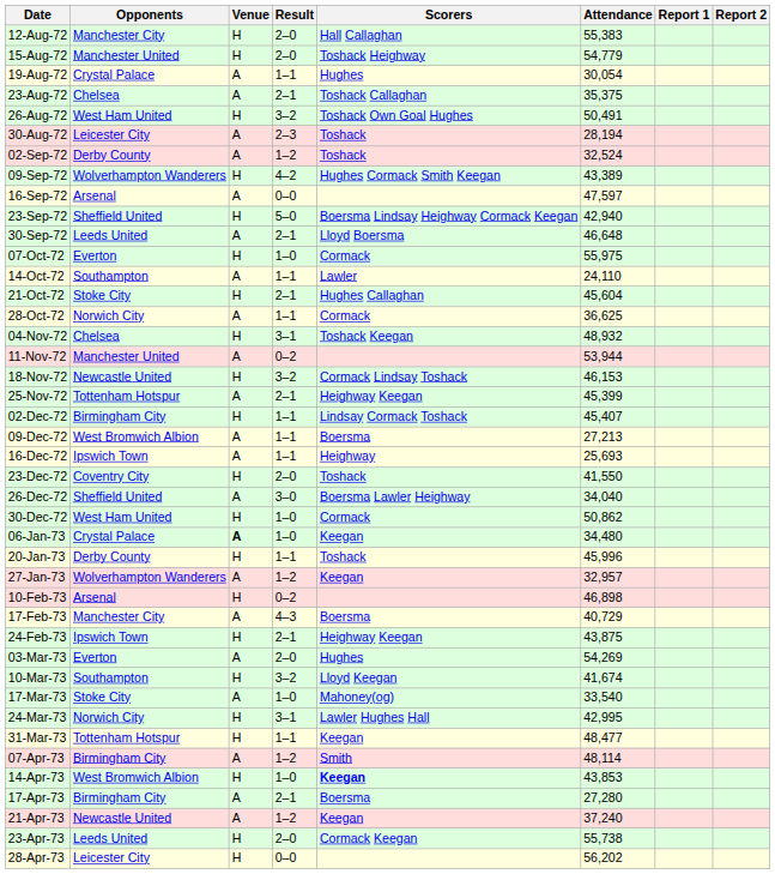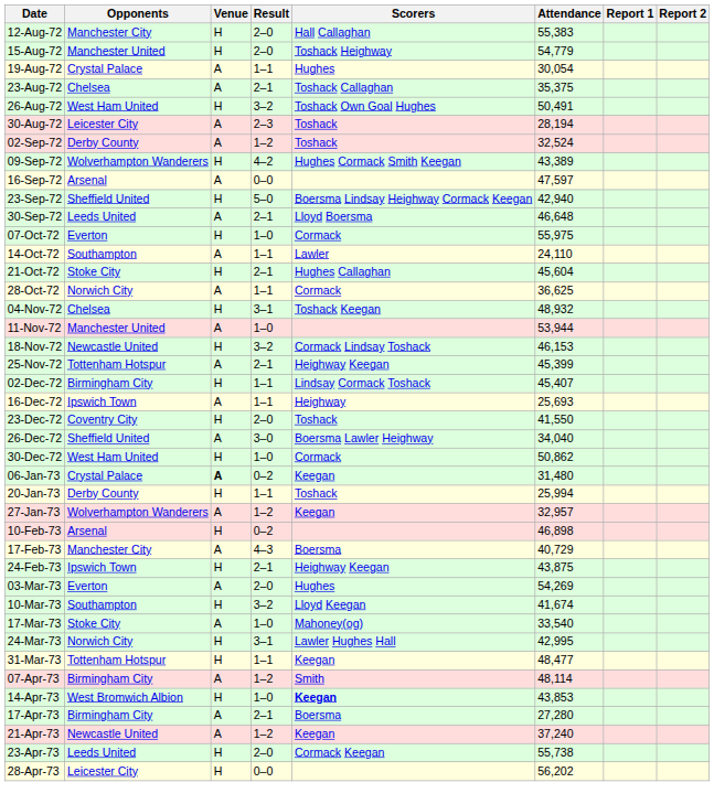 <table class=wikitable>
 <tr>
 <th>Date</th>
 <th>Opponents</th>
 <th>Venue</th>
 <th>Result</th>
 <th>Scorers</th>
 <th>Attendance</th>
 <th>Report 1</th>
 <th>Report 2</th>
 </tr>
 <tr bgcolor="#ddffdd">
 <td>12-Aug-72</td>
 <td><a href='#'>Manchester City</a></td>
 <td>H</td>
 <td>2–0</td>
 <td><a href='#'>Hall</a>  <a href='#'>Callaghan</a> </td>
 <td>55,383</td>
 <td></td>
 <td></td>
 </tr>
 <tr bgcolor="#ddffdd">
 <td>15-Aug-72</td>
 <td><a href='#'>Manchester United</a></td>
 <td>H</td>
 <td>2–0</td>
 <td><a href='#'>Toshack</a>  <a href='#'>Heighway</a> </td>
 <td>54,779</td>
 <td></td>
 <td></td>
 </tr>
 <tr bgcolor="#ffffdd">
 <td>19-Aug-72</td>
 <td><a href='#'>Crystal Palace</a></td>
 <td>A</td>
 <td>1–1</td>
 <td><a href='#'>Hughes</a> </td>
 <td>30,054</td>
 <td></td>
 <td></td>
 </tr>
 <tr bgcolor="#ddffdd">
 <td>23-Aug-72</td>
 <td><a href='#'>Chelsea</a></td>
 <td>A</td>
 <td>2–1</td>
 <td><a href='#'>Toshack</a>  <a href='#'>Callaghan</a> </td>
 <td>35,375</td>
 <td></td>
 <td></td>
 </tr>
 <tr bgcolor="#ddffdd">
 <td>26-Aug-72</td>
 <td><a href='#'>West Ham United</a></td>
 <td>H</td>
 <td>3–2</td>
 <td><a href='#'>Toshack</a>  <a href='#'>Own Goal</a>  <a href='#'>Hughes</a> </td>
 <td>50,491</td>
 <td></td>
 <td></td>
 </tr>
 <tr bgcolor="#ffdddd">
 <td>30-Aug-72</td>
 <td><a href='#'>Leicester City</a></td>
 <td>A</td>
 <td>2–3</td>
 <td><a href='#'>Toshack</a> </td>
 <td>28,194</td>
 <td></td>
 <td></td>
 </tr>
 <tr bgcolor="#ffdddd">
 <td>02-Sep-72</td>
 <td><a href='#'>Derby County</a></td>
 <td>A</td>
 <td>1–2</td>
 <td><a href='#'>Toshack</a> </td>
 <td>32,524</td>
 <td></td>
 <td></td>
 </tr>
 <tr bgcolor="#ddffdd">
 <td>09-Sep-72</td>
 <td><a href='#'>Wolverhampton Wanderers</a></td>
 <td>H</td>
 <td>4–2</td>
 <td><a href='#'>Hughes</a>  <a href='#'>Cormack</a>  <a href='#'>Smith</a>  <a href='#'>Keegan</a> </td>
 <td>43,389</td>
 <td></td>
 <td></td>
 </tr>
 <tr bgcolor="#ffffdd">
 <td>16-Sep-72</td>
 <td><a href='#'>Arsenal</a></td>
 <td>A</td>
 <td>0–0</td>
 <td></td>
 <td>47,597</td>
 <td></td>
 <td></td>
 </tr>
 <tr bgcolor="#ddffdd">
 <td>23-Sep-72</td>
 <td><a href='#'>Sheffield United</a></td>
 <td>H</td>
 <td>5–0</td>
 <td><a href='#'>Boersma</a>  <a href='#'>Lindsay</a>  <a href='#'>Heighway</a>  <a href='#'>Cormack</a>  <a href='#'>Keegan</a> </td>
 <td>42,940</td>
 <td></td>
 <td></td>
 </tr>
 <tr bgcolor="#ddffdd">
 <td>30-Sep-72</td>
 <td><a href='#'>Leeds United</a></td>
 <td>A</td>
 <td>2–1</td>
 <td><a href='#'>Lloyd</a>  <a href='#'>Boersma</a> </td>
 <td>46,648</td>
 <td></td>
 <td></td>
 </tr>
 <tr bgcolor="#ddffdd">
 <td>07-Oct-72</td>
 <td><a href='#'>Everton</a></td>
 <td>H</td>
 <td>1–0</td>
 <td><a href='#'>Cormack</a> </td>
 <td>55,975</td>
 <td></td>
 <td></td>
 </tr>
 <tr bgcolor="#ffffdd">
 <td>14-Oct-72</td>
 <td><a href='#'>Southampton</a></td>
 <td>A</td>
 <td>1–1</td>
 <td><a href='#'>Lawler</a> </td>
 <td>24,110</td>
 <td></td>
 <td></td>
 </tr>
 <tr bgcolor="#ddffdd">
 <td>21-Oct-72</td>
 <td><a href='#'>Stoke City</a></td>
 <td>H</td>
 <td>2–1</td>
 <td><a href='#'>Hughes</a>  <a href='#'>Callaghan</a> </td>
 <td>45,604</td>
 <td></td>
 <td></td>
 </tr>
 <tr bgcolor="#ffffdd">
 <td>28-Oct-72</td>
 <td><a href='#'>Norwich City</a></td>
 <td>A</td>
 <td>1–1</td>
 <td><a href='#'>Cormack</a> </td>
 <td>36,625</td>
 <td></td>
 <td></td>
 </tr>
 <tr bgcolor="#ddffdd">
 <td>04-Nov-72</td>
 <td><a href='#'>Chelsea</a></td>
 <td>H</td>
 <td>3–1</td>
 <td><a href='#'>Toshack</a>  <a href='#'>Keegan</a> </td>
 <td>48,932</td>
 <td></td>
 <td></td>
 </tr>
 <tr bgcolor="#ffdddd">
 <td>11-Nov-72</td>
 <td><a href='#'>Manchester United</a></td>
 <td>A</td>
-<td>0–2</td>
+<td>1–0</td>
 <td></td>
 <td>53,944</td>
 <td></td>
 <td></td>
 </tr>
 <tr bgcolor="#ddffdd">
 <td>18-Nov-72</td>
 <td><a href='#'>Newcastle United</a></td>
 <td>H</td>
 <td>3–2</td>
 <td><a href='#'>Cormack</a>  <a href='#'>Lindsay</a>  <a href='#'>Toshack</a> </td>
 <td>46,153</td>
 <td></td>
 <td></td>
 </tr>
 <tr bgcolor="#ddffdd">
 <td>25-Nov-72</td>
 <td><a href='#'>Tottenham Hotspur</a></td>
 <td>A</td>
 <td>2–1</td>
 <td><a href='#'>Heighway</a>  <a href='#'>Keegan</a> </td>
 <td>45,399</td>
 <td></td>
 <td></td>
 </tr>
 <tr bgcolor="#ddffdd">
 <td>02-Dec-72</td>
 <td><a href='#'>Birmingham City</a></td>
 <td>H</td>
 <td>1–1</td>
 <td><a href='#'>Lindsay</a>  <a href='#'>Cormack</a>  <a href='#'>Toshack</a> </td>
 <td>45,407</td>
-<td></td>
-<td></td>
-</tr>
-<tr bgcolor="#ffffdd">
-<td>09-Dec-72</td>
-<td><a href='#'>West Bromwich Albion</a></td>
-<td>A</td>
-<td>1–1</td>
-<td><a href='#'>Boersma</a> </td>
-<td>27,213</td>
 <td></td>
 <td></td>
 </tr>
 <tr bgcolor="#ffffdd">
 <td>16-Dec-72</td>
 <td><a href='#'>Ipswich Town</a></td>
 <td>A</td>
 <td>1–1</td>
 <td><a href='#'>Heighway</a> </td>
 <td>25,693</td>
 <td></td>
 <td></td>
 </tr>
 <tr bgcolor="#ddffdd">
 <td>23-Dec-72</td>
 <td><a href='#'>Coventry City</a></td>
 <td>H</td>
 <td>2–0</td>
 <td><a href='#'>Toshack</a> </td>
 <td>41,550</td>
 <td></td>
 <td></td>
 </tr>
 <tr bgcolor="#ddffdd">
 <td>26-Dec-72</td>
 <td><a href='#'>Sheffield United</a></td>
 <td>A</td>
 <td>3–0</td>
 <td><a href='#'>Boersma</a>  <a href='#'>Lawler</a>  <a href='#'>Heighway</a> </td>
 <td>34,040</td>
 <td></td>
 <td></td>
 </tr>
 <tr bgcolor="#ddffdd">
 <td>30-Dec-72</td>
 <td><a href='#'>West Ham United</a></td>
 <td>H</td>
 <td>1–0</td>
 <td><a href='#'>Cormack</a> </td>
 <td>50,862</td>
 <td></td>
 <td></td>
 </tr>
 <tr bgcolor="#ddffdd">
 <td>06-Jan-73</td>
 <td><a href='#'>Crystal Palace</a></td>
 <td><strong>A</strong></td>
-<td>1–0</td>
+<td>0–2</td>
 <td><a href='#'>Keegan</a> </td>
-<td>34,480</td>
+<td>31,480</td>
 <td></td>
 <td></td>
 </tr>
 <tr bgcolor="#ffffdd">
 <td>20-Jan-73</td>
 <td><a href='#'>Derby County</a></td>
 <td>H</td>
 <td>1–1</td>
 <td><a href='#'>Toshack</a> </td>
-<td>45,996</td>
+<td>25,994</td>
 <td></td>
 <td></td>
 </tr>
 <tr bgcolor="#ffdddd">
 <td>27-Jan-73</td>
 <td><a href='#'>Wolverhampton Wanderers</a></td>
 <td>A</td>
 <td>1–2</td>
 <td><a href='#'>Keegan</a> </td>
 <td>32,957</td>
 <td></td>
 <td></td>
 </tr>
 <tr bgcolor="#ffdddd">
 <td>10-Feb-73</td>
 <td><a href='#'>Arsenal</a></td>
 <td>H</td>
 <td>0–2</td>
 <td></td>
 <td>46,898</td>
 <td></td>
 <td></td>
 </tr>
 <tr bgcolor="#ffffdd">
 <td>17-Feb-73</td>
 <td><a href='#'>Manchester City</a></td>
 <td>A</td>
 <td>4–3</td>
 <td><a href='#'>Boersma</a> </td>
 <td>40,729</td>
 <td></td>
 <td></td>
 </tr>
 <tr bgcolor="#ddffdd">
 <td>24-Feb-73</td>
 <td><a href='#'>Ipswich Town</a></td>
 <td>H</td>
 <td>2–1</td>
 <td><a href='#'>Heighway</a>  <a href='#'>Keegan</a> </td>
 <td>43,875</td>
 <td></td>
 <td></td>
 </tr>
 <tr bgcolor="#ddffdd">
 <td>03-Mar-73</td>
 <td><a href='#'>Everton</a></td>
 <td>A</td>
 <td>2–0</td>
 <td><a href='#'>Hughes</a> </td>
 <td>54,269</td>
 <td></td>
 <td></td>
 </tr>
 <tr bgcolor="#ddffdd">
 <td>10-Mar-73</td>
 <td><a href='#'>Southampton</a></td>
 <td>H</td>
 <td>3–2</td>
 <td><a href='#'>Lloyd</a>  <a href='#'>Keegan</a> </td>
 <td>41,674</td>
 <td></td>
 <td></td>
 </tr>
 <tr bgcolor="#ddffdd">
 <td>17-Mar-73</td>
 <td><a href='#'>Stoke City</a></td>
 <td>A</td>
 <td>1–0</td>
 <td><a href='#'>Mahoney(og)</a> </td>
 <td>33,540</td>
 <td></td>
 <td></td>
 </tr>
 <tr bgcolor="#ddffdd">
 <td>24-Mar-73</td>
 <td><a href='#'>Norwich City</a></td>
 <td>H</td>
 <td>3–1</td>
 <td><a href='#'>Lawler</a>  <a href='#'>Hughes</a>  <a href='#'>Hall</a> </td>
 <td>42,995</td>
 <td></td>
 <td></td>
 </tr>
 <tr bgcolor="#ffffdd">
 <td>31-Mar-73</td>
 <td><a href='#'>Tottenham Hotspur</a></td>
 <td>H</td>
 <td>1–1</td>
 <td><a href='#'>Keegan</a> </td>
 <td>48,477</td>
 <td></td>
 <td></td>
 </tr>
 <tr bgcolor="#ffdddd">
 <td>07-Apr-73</td>
 <td><a href='#'>Birmingham City</a></td>
 <td>A</td>
 <td>1–2</td>
 <td><a href='#'>Smith</a> </td>
 <td>48,114</td>
 <td></td>
 <td></td>
 </tr>
 <tr bgcolor="#ddffdd">
 <td>14-Apr-73</td>
 <td><a href='#'>West Bromwich Albion</a></td>
 <td>H</td>
 <td>1–0</td>
 <td><strong><a href='#'>Keegan</a> </strong></td>
 <td>43,853</td>
 <td></td>
 <td></td>
 </tr>
 <tr bgcolor="#ddffdd">
 <td>17-Apr-73</td>
 <td><a href='#'>Birmingham City</a></td>
 <td>A</td>
 <td>2–1</td>
 <td><a href='#'>Boersma</a> </td>
 <td>27,280</td>
 <td></td>
 <td></td>
 </tr>
 <tr bgcolor="#ffdddd">
 <td>21-Apr-73</td>
 <td><a href='#'>Newcastle United</a></td>
 <td>A</td>
 <td>1–2</td>
 <td><a href='#'>Keegan</a> </td>
 <td>37,240</td>
 <td></td>
 <td></td>
 </tr>
 <tr bgcolor="#ddffdd">
 <td>23-Apr-73</td>
 <td><a href='#'>Leeds United</a></td>
 <td>H</td>
 <td>2–0</td>
 <td><a href='#'>Cormack</a>  <a href='#'>Keegan</a> </td>
 <td>55,738</td>
 <td></td>
 <td></td>
 </tr>
 <tr bgcolor="#ffffdd">
 <td>28-Apr-73</td>
 <td><a href='#'>Leicester City</a></td>
 <td>H</td>
 <td>0–0</td>
 <td></td>
 <td>56,202</td>
 <td></td>
 <td></td>
 </tr>
 </table>
